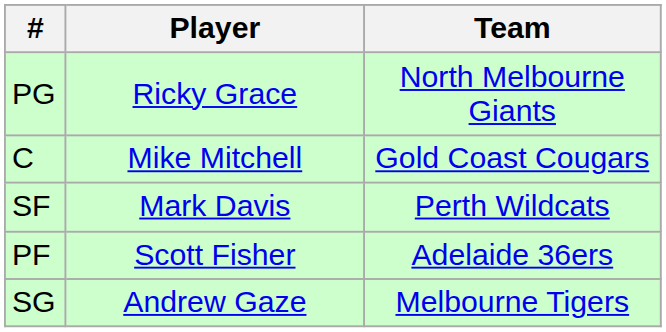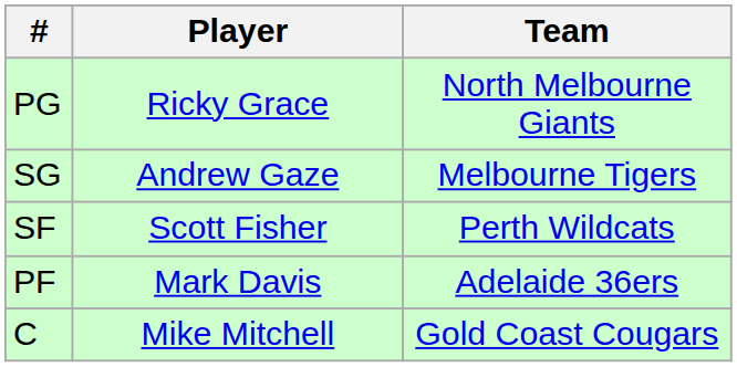 <table class="wikitable" style="text-align:center">
 <tr>
 <th width=25>#</th>
 <th width=150>Player</th>
 <th width=150>Team</th>
 </tr>
 <tr style="background:#cfc;">
 <td align=left>PG</td>
 <td><a href='#'>Ricky Grace</a></td>
 <td><a href='#'>North Melbourne Giants</a></td>
 </tr>
 <tr style="background:#cfc;">
+<td align=left>SG</td>
+<td><a href='#'>Andrew Gaze</a></td>
+<td><a href='#'>Melbourne Tigers</a></td>
+</tr>
+<tr style="background:#cfc;">
+<td align=left>SF</td>
+<td><a href='#'>Scott Fisher</a></td>
+<td><a href='#'>Perth Wildcats</a></td>
+</tr>
+<tr style="background:#cfc;">
+<td align=left>PF</td>
+<td><a href='#'>Mark Davis</a></td>
+<td><a href='#'>Adelaide 36ers</a></td>
+</tr>
+<tr style="background:#cfc;">
 <td align=left>C</td>
 <td><a href='#'>Mike Mitchell</a></td>
 <td><a href='#'>Gold Coast Cougars</a></td>
 </tr>
-<tr style="background:#cfc;">
-<td align=left>SF</td>
-<td><a href='#'>Mark Davis</a></td>
-<td><a href='#'>Perth Wildcats</a></td>
-</tr>
-<tr style="background:#cfc;">
-<td align=left>PF</td>
-<td><a href='#'>Scott Fisher</a></td>
-<td><a href='#'>Adelaide 36ers</a></td>
-</tr>
-<tr style="background:#cfc;">
-<td align=left>SG</td>
-<td><a href='#'>Andrew Gaze</a></td>
-<td><a href='#'>Melbourne Tigers</a></td>
-</tr>
 </table>
